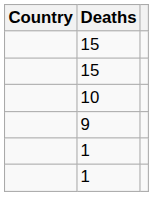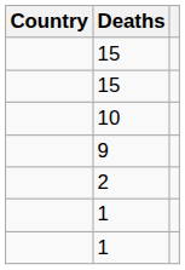 <table class="wikitable sortable floatright">
 <tr>
 <th scope="col">Country</th>
 <th scope="col">Deaths</th>
 <th class="unsortable" scope="col"></th>
 </tr>
 <tr>
 <td scope="row"></td>
 <td>15</td>
 <td></td>
 </tr>
 <tr>
 <td></td>
 <td>15</td>
 <td></td>
 </tr>
 <tr>
 <td></td>
 <td>10</td>
 <td></td>
 </tr>
 <tr>
 <td></td>
 <td>9</td>
 <td></td>
 </tr>
 <tr>
 <td></td>
+<td>2</td>
+<td></td>
+</tr>
+<tr>
+<td></td>
 <td>1</td>
 <td></td>
 </tr>
 <tr>
 <td></td>
 <td>1</td>
 <td></td>
 </tr>
 </table>
